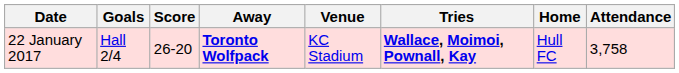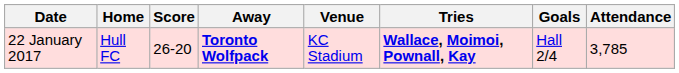 <table class="wikitable" style="font-size:85%;">
 <tr>
 <th>Date</th>
-<th>Goals</th>
+<th>Home</th>
 <th>Score</th>
 <th>Away</th>
 <th>Venue</th>
 <th>Tries</th>
-<th>Home</th>
+<th>Goals</th>
 <th>Attendance</th>
 </tr>
 <tr bgcolor=#FFDDDD>
 <td>22 January 2017</td>
-<td><a href='#'>Hall</a> 2/4</td>
+<td> <a href='#'>Hull FC</a></td>
 <td>26-20</td>
 <td> <strong><a href='#'>Toronto Wolfpack</a></strong></td>
 <td><a href='#'>KC Stadium</a></td>
 <td><strong><a href='#'>Wallace</a>, <a href='#'>Moimoi</a>, <a href='#'>Pownall</a>, <a href='#'>Kay</a></strong></td>
-<td> <a href='#'>Hull FC</a></td>
-<td>3,758</td>
+<td><a href='#'>Hall</a> 2/4</td>
+<td>3,785</td>
 </tr>
 </table>
